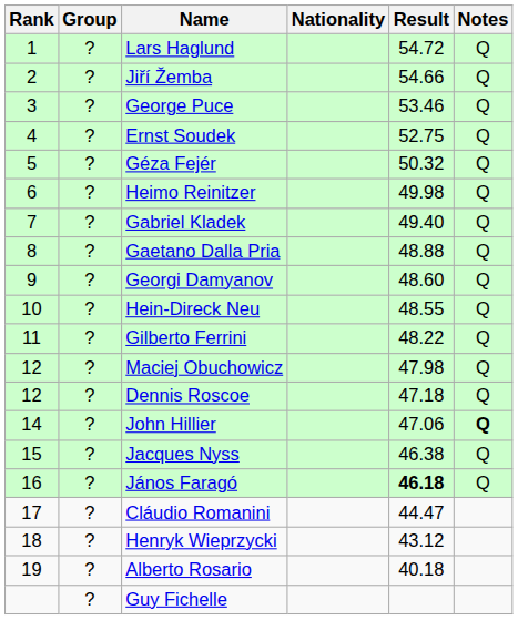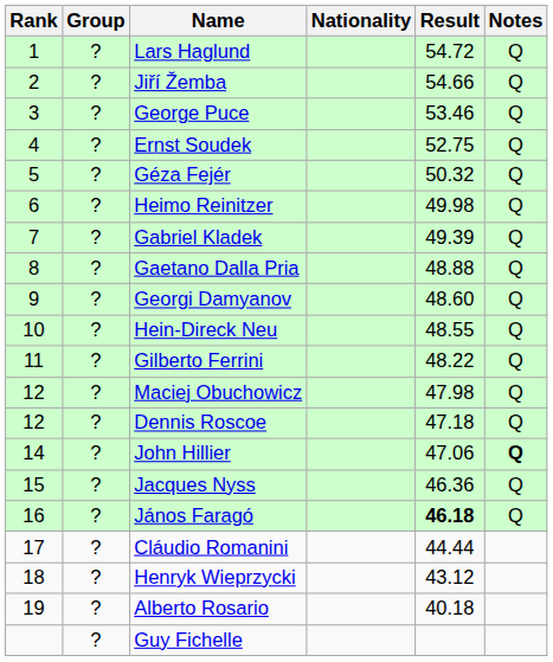 <table class="wikitable sortable" style="text-align:center">
 <tr>
 <th>Rank</th>
 <th>Group</th>
 <th>Name</th>
 <th>Nationality</th>
 <th>Result</th>
 <th>Notes</th>
 </tr>
 <tr bgcolor=ccffcc>
 <td>1</td>
 <td>?</td>
 <td align=left><a href='#'>Lars Haglund</a></td>
 <td align=left></td>
 <td>54.72</td>
 <td>Q</td>
 </tr>
 <tr bgcolor=ccffcc>
 <td>2</td>
 <td>?</td>
 <td align=left><a href='#'>Jiří Žemba</a></td>
 <td align=left></td>
 <td>54.66</td>
 <td>Q</td>
 </tr>
 <tr bgcolor=ccffcc>
 <td>3</td>
 <td>?</td>
 <td align=left><a href='#'>George Puce</a></td>
 <td align=left></td>
 <td>53.46</td>
 <td>Q</td>
 </tr>
 <tr bgcolor=ccffcc>
 <td>4</td>
 <td>?</td>
 <td align=left><a href='#'>Ernst Soudek</a></td>
 <td align=left></td>
 <td>52.75</td>
 <td>Q</td>
 </tr>
 <tr bgcolor=ccffcc>
 <td>5</td>
 <td>?</td>
 <td align=left><a href='#'>Géza Fejér</a></td>
 <td align=left></td>
 <td>50.32</td>
 <td>Q</td>
 </tr>
 <tr bgcolor=ccffcc>
 <td>6</td>
 <td>?</td>
 <td align=left><a href='#'>Heimo Reinitzer</a></td>
 <td align=left></td>
 <td>49.98</td>
 <td>Q</td>
 </tr>
 <tr bgcolor=ccffcc>
 <td>7</td>
 <td>?</td>
 <td align=left><a href='#'>Gabriel Kladek</a></td>
 <td align=left></td>
-<td>49.40</td>
+<td>49.39</td>
 <td>Q</td>
 </tr>
 <tr bgcolor=ccffcc>
 <td>8</td>
 <td>?</td>
 <td align=left><a href='#'>Gaetano Dalla Pria</a></td>
 <td align=left></td>
 <td>48.88</td>
 <td>Q</td>
 </tr>
 <tr bgcolor=ccffcc>
 <td>9</td>
 <td>?</td>
 <td align=left><a href='#'>Georgi Damyanov</a></td>
 <td align=left></td>
 <td>48.60</td>
 <td>Q</td>
 </tr>
 <tr bgcolor=ccffcc>
 <td>10</td>
 <td>?</td>
 <td align=left><a href='#'>Hein-Direck Neu</a></td>
 <td align=left></td>
 <td>48.55</td>
 <td>Q</td>
 </tr>
 <tr bgcolor=ccffcc>
 <td>11</td>
 <td>?</td>
 <td align=left><a href='#'>Gilberto Ferrini</a></td>
 <td align=left></td>
 <td>48.22</td>
 <td>Q</td>
 </tr>
 <tr bgcolor=ccffcc>
 <td>12</td>
 <td>?</td>
 <td align=left><a href='#'>Maciej Obuchowicz</a></td>
 <td align=left></td>
 <td>47.98</td>
 <td>Q</td>
 </tr>
 <tr bgcolor=ccffcc>
 <td>12</td>
 <td>?</td>
 <td align=left><a href='#'>Dennis Roscoe</a></td>
 <td align=left></td>
 <td>47.18</td>
 <td>Q</td>
 </tr>
 <tr bgcolor=ccffcc>
 <td>14</td>
 <td>?</td>
 <td align=left><a href='#'>John Hillier</a></td>
 <td align=left></td>
 <td>47.06</td>
 <td><strong>Q</strong></td>
 </tr>
 <tr bgcolor=ccffcc>
 <td>15</td>
 <td>?</td>
 <td align=left><a href='#'>Jacques Nyss</a></td>
 <td align=left></td>
-<td>46.38</td>
+<td>46.36</td>
 <td>Q</td>
 </tr>
 <tr bgcolor=ccffcc>
 <td>16</td>
 <td>?</td>
 <td align=left><a href='#'>János Faragó</a></td>
 <td align=left></td>
 <td><strong>46.18</strong></td>
 <td>Q</td>
 </tr>
 <tr>
 <td>17</td>
 <td>?</td>
 <td align=left><a href='#'>Cláudio Romanini</a></td>
 <td align=left></td>
-<td>44.47</td>
+<td>44.44</td>
 <td></td>
 </tr>
 <tr>
 <td>18</td>
 <td>?</td>
 <td align=left><a href='#'>Henryk Wieprzycki</a></td>
 <td align=left></td>
 <td>43.12</td>
 <td></td>
 </tr>
 <tr>
 <td>19</td>
 <td>?</td>
 <td align=left><a href='#'>Alberto Rosario</a></td>
 <td align=left></td>
 <td>40.18</td>
 <td></td>
 </tr>
 <tr>
 <td></td>
 <td>?</td>
 <td align=left><a href='#'>Guy Fichelle</a></td>
 <td align=left></td>
 <td></td>
 <td></td>
 </tr>
 </table>
